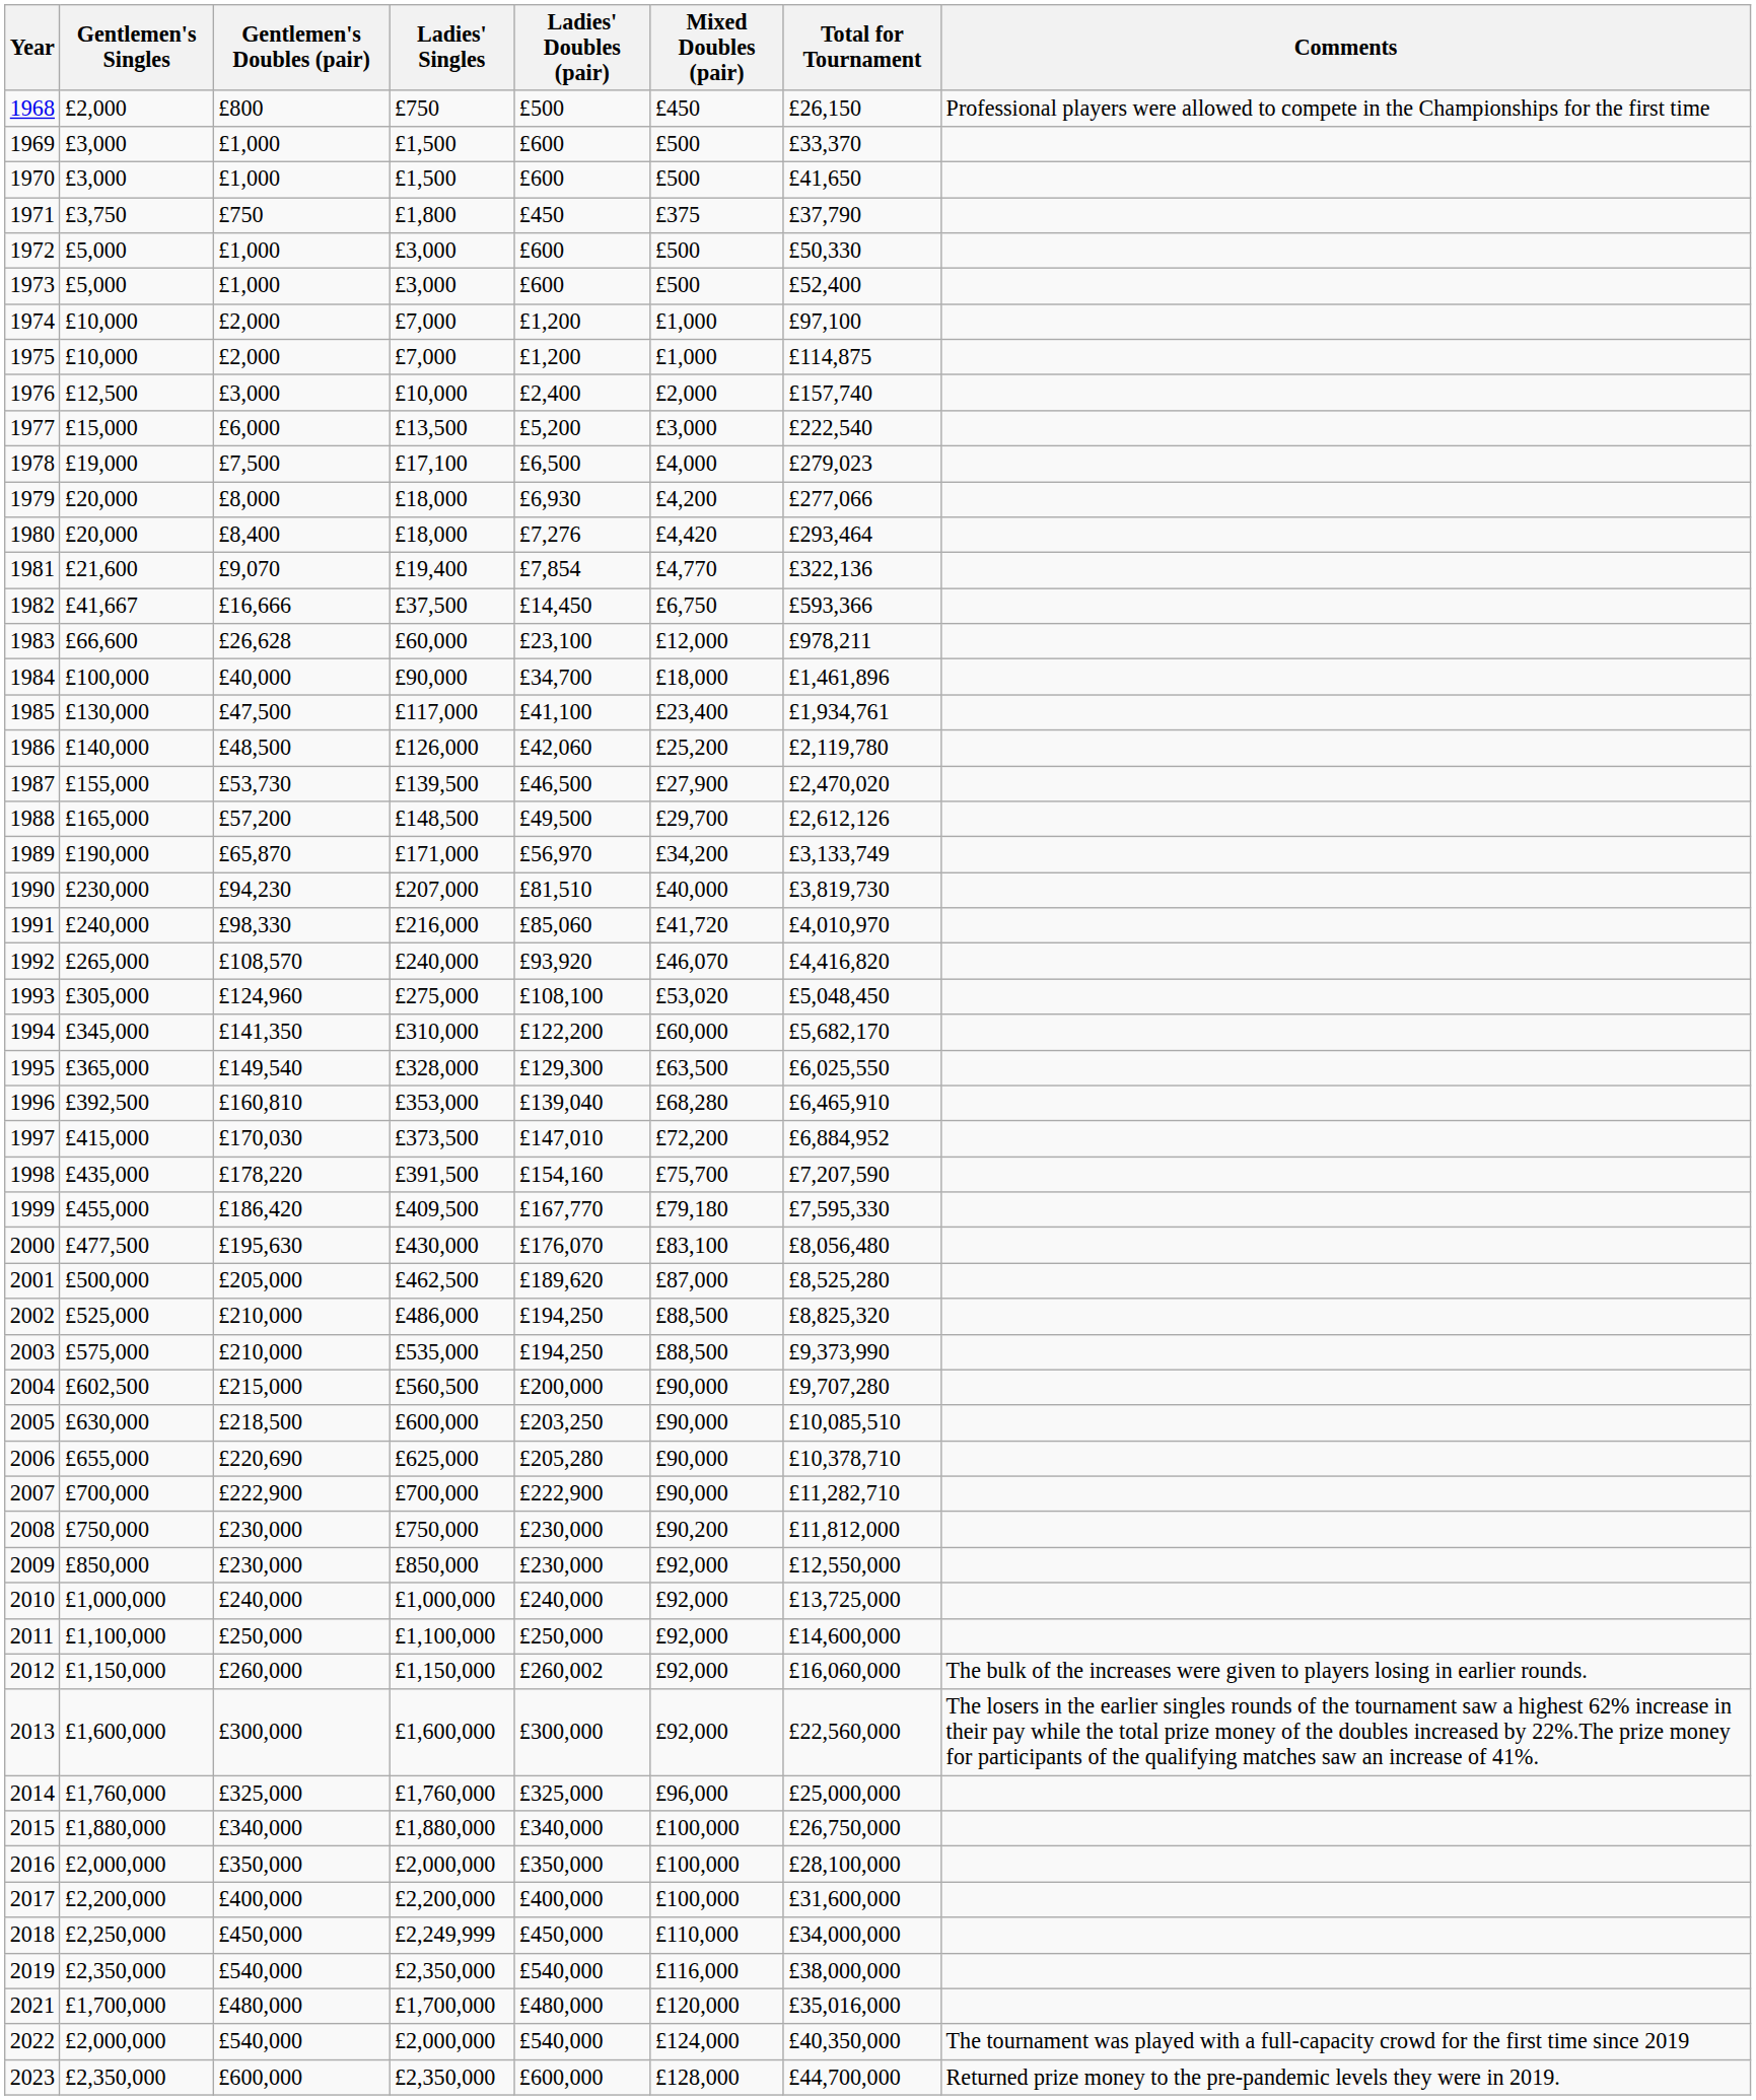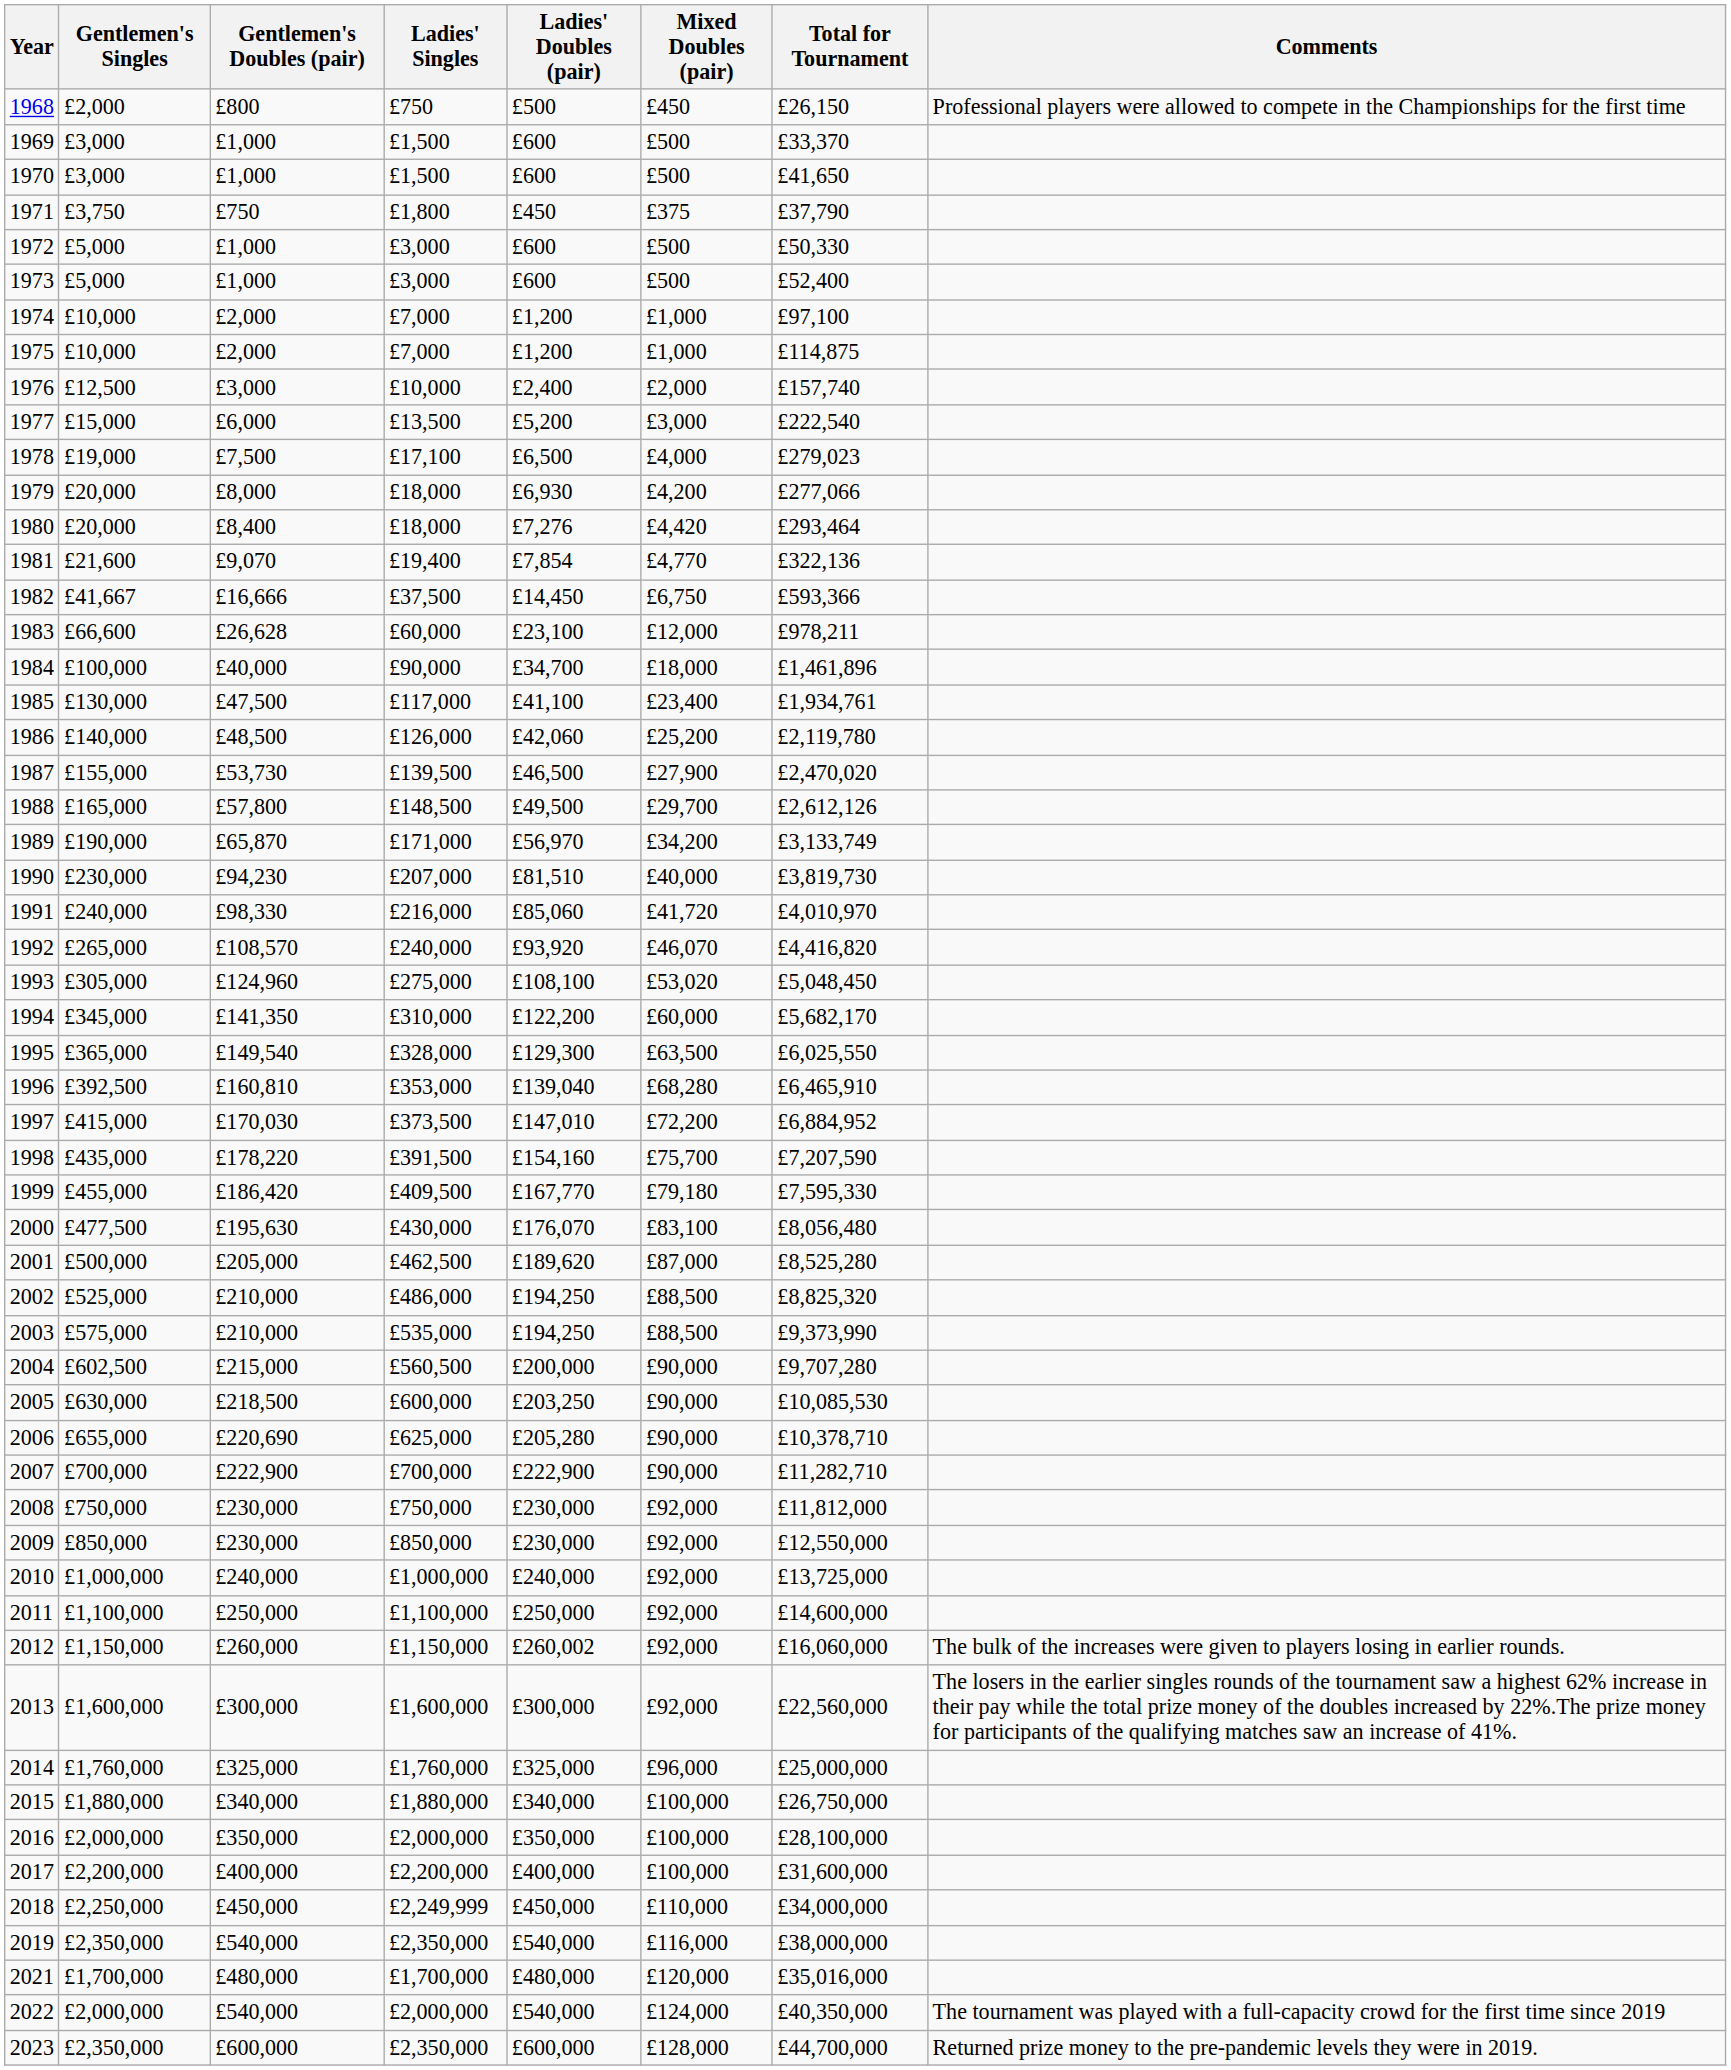 <table class="wikitable">
 <tr>
 <th>Year</th>
 <th>Gentlemen's Singles</th>
 <th>Gentlemen's Doubles (pair)</th>
 <th>Ladies' Singles</th>
 <th>Ladies' Doubles (pair)</th>
 <th>Mixed Doubles (pair)</th>
 <th>Total for Tournament</th>
 <th>Comments</th>
 </tr>
 <tr>
 <td><a href='#'>1968</a></td>
 <td>£2,000</td>
 <td>£800</td>
 <td>£750</td>
 <td>£500</td>
 <td>£450</td>
 <td>£26,150</td>
 <td>Professional players were allowed to compete in the Championships for the first time</td>
 </tr>
 <tr>
 <td>1969</td>
 <td>£3,000</td>
 <td>£1,000</td>
 <td>£1,500</td>
 <td>£600</td>
 <td>£500</td>
 <td>£33,370</td>
 <td></td>
 </tr>
 <tr>
 <td>1970</td>
 <td>£3,000</td>
 <td>£1,000</td>
 <td>£1,500</td>
 <td>£600</td>
 <td>£500</td>
 <td>£41,650</td>
 <td></td>
 </tr>
 <tr>
 <td>1971</td>
 <td>£3,750</td>
 <td>£750</td>
 <td>£1,800</td>
 <td>£450</td>
 <td>£375</td>
 <td>£37,790</td>
 <td></td>
 </tr>
 <tr>
 <td>1972</td>
 <td>£5,000</td>
 <td>£1,000</td>
 <td>£3,000</td>
 <td>£600</td>
 <td>£500</td>
 <td>£50,330</td>
 <td></td>
 </tr>
 <tr>
 <td>1973</td>
 <td>£5,000</td>
 <td>£1,000</td>
 <td>£3,000</td>
 <td>£600</td>
 <td>£500</td>
 <td>£52,400</td>
 <td></td>
 </tr>
 <tr>
 <td>1974</td>
 <td>£10,000</td>
 <td>£2,000</td>
 <td>£7,000</td>
 <td>£1,200</td>
 <td>£1,000</td>
 <td>£97,100</td>
 <td></td>
 </tr>
 <tr>
 <td>1975</td>
 <td>£10,000</td>
 <td>£2,000</td>
 <td>£7,000</td>
 <td>£1,200</td>
 <td>£1,000</td>
 <td>£114,875</td>
 <td></td>
 </tr>
 <tr>
 <td>1976</td>
 <td>£12,500</td>
 <td>£3,000</td>
 <td>£10,000</td>
 <td>£2,400</td>
 <td>£2,000</td>
 <td>£157,740</td>
 <td></td>
 </tr>
 <tr>
 <td>1977</td>
 <td>£15,000</td>
 <td>£6,000</td>
 <td>£13,500</td>
 <td>£5,200</td>
 <td>£3,000</td>
 <td>£222,540</td>
 <td></td>
 </tr>
 <tr>
 <td>1978</td>
 <td>£19,000</td>
 <td>£7,500</td>
 <td>£17,100</td>
 <td>£6,500</td>
 <td>£4,000</td>
 <td>£279,023</td>
 <td></td>
 </tr>
 <tr>
 <td>1979</td>
 <td>£20,000</td>
 <td>£8,000</td>
 <td>£18,000</td>
 <td>£6,930</td>
 <td>£4,200</td>
 <td>£277,066</td>
 <td></td>
 </tr>
 <tr>
 <td>1980</td>
 <td>£20,000</td>
 <td>£8,400</td>
 <td>£18,000</td>
 <td>£7,276</td>
 <td>£4,420</td>
 <td>£293,464</td>
 <td></td>
 </tr>
 <tr>
 <td>1981</td>
 <td>£21,600</td>
 <td>£9,070</td>
 <td>£19,400</td>
 <td>£7,854</td>
 <td>£4,770</td>
 <td>£322,136</td>
 <td></td>
 </tr>
 <tr>
 <td>1982</td>
 <td>£41,667</td>
 <td>£16,666</td>
 <td>£37,500</td>
 <td>£14,450</td>
 <td>£6,750</td>
 <td>£593,366</td>
 <td></td>
 </tr>
 <tr>
 <td>1983</td>
 <td>£66,600</td>
 <td>£26,628</td>
 <td>£60,000</td>
 <td>£23,100</td>
 <td>£12,000</td>
 <td>£978,211</td>
 <td></td>
 </tr>
 <tr>
 <td>1984</td>
 <td>£100,000</td>
 <td>£40,000</td>
 <td>£90,000</td>
 <td>£34,700</td>
 <td>£18,000</td>
 <td>£1,461,896</td>
 <td></td>
 </tr>
 <tr>
 <td>1985</td>
 <td>£130,000</td>
 <td>£47,500</td>
 <td>£117,000</td>
 <td>£41,100</td>
 <td>£23,400</td>
 <td>£1,934,761</td>
 <td></td>
 </tr>
 <tr>
 <td>1986</td>
 <td>£140,000</td>
 <td>£48,500</td>
 <td>£126,000</td>
 <td>£42,060</td>
 <td>£25,200</td>
 <td>£2,119,780</td>
 <td></td>
 </tr>
 <tr>
 <td>1987</td>
 <td>£155,000</td>
 <td>£53,730</td>
 <td>£139,500</td>
 <td>£46,500</td>
 <td>£27,900</td>
 <td>£2,470,020</td>
 <td></td>
 </tr>
 <tr>
 <td>1988</td>
 <td>£165,000</td>
-<td>£57,200</td>
+<td>£57,800</td>
 <td>£148,500</td>
 <td>£49,500</td>
 <td>£29,700</td>
 <td>£2,612,126</td>
 <td></td>
 </tr>
 <tr>
 <td>1989</td>
 <td>£190,000</td>
 <td>£65,870</td>
 <td>£171,000</td>
 <td>£56,970</td>
 <td>£34,200</td>
 <td>£3,133,749</td>
 <td></td>
 </tr>
 <tr>
 <td>1990</td>
 <td>£230,000</td>
 <td>£94,230</td>
 <td>£207,000</td>
 <td>£81,510</td>
 <td>£40,000</td>
 <td>£3,819,730</td>
 <td></td>
 </tr>
 <tr>
 <td>1991</td>
 <td>£240,000</td>
 <td>£98,330</td>
 <td>£216,000</td>
 <td>£85,060</td>
 <td>£41,720</td>
 <td>£4,010,970</td>
 <td></td>
 </tr>
 <tr>
 <td>1992</td>
 <td>£265,000</td>
 <td>£108,570</td>
 <td>£240,000</td>
 <td>£93,920</td>
 <td>£46,070</td>
 <td>£4,416,820</td>
 <td></td>
 </tr>
 <tr>
 <td>1993</td>
 <td>£305,000</td>
 <td>£124,960</td>
 <td>£275,000</td>
 <td>£108,100</td>
 <td>£53,020</td>
 <td>£5,048,450</td>
 <td></td>
 </tr>
 <tr>
 <td>1994</td>
 <td>£345,000</td>
 <td>£141,350</td>
 <td>£310,000</td>
 <td>£122,200</td>
 <td>£60,000</td>
 <td>£5,682,170</td>
 <td></td>
 </tr>
 <tr>
 <td>1995</td>
 <td>£365,000</td>
 <td>£149,540</td>
 <td>£328,000</td>
 <td>£129,300</td>
 <td>£63,500</td>
 <td>£6,025,550</td>
 <td></td>
 </tr>
 <tr>
 <td>1996</td>
 <td>£392,500</td>
 <td>£160,810</td>
 <td>£353,000</td>
 <td>£139,040</td>
 <td>£68,280</td>
 <td>£6,465,910</td>
 <td></td>
 </tr>
 <tr>
 <td>1997</td>
 <td>£415,000</td>
 <td>£170,030</td>
 <td>£373,500</td>
 <td>£147,010</td>
 <td>£72,200</td>
 <td>£6,884,952</td>
 <td></td>
 </tr>
 <tr>
 <td>1998</td>
 <td>£435,000</td>
 <td>£178,220</td>
 <td>£391,500</td>
 <td>£154,160</td>
 <td>£75,700</td>
 <td>£7,207,590</td>
 <td></td>
 </tr>
 <tr>
 <td>1999</td>
 <td>£455,000</td>
 <td>£186,420</td>
 <td>£409,500</td>
 <td>£167,770</td>
 <td>£79,180</td>
 <td>£7,595,330</td>
 <td></td>
 </tr>
 <tr>
 <td>2000</td>
 <td>£477,500</td>
 <td>£195,630</td>
 <td>£430,000</td>
 <td>£176,070</td>
 <td>£83,100</td>
 <td>£8,056,480</td>
 <td></td>
 </tr>
 <tr>
 <td>2001</td>
 <td>£500,000</td>
 <td>£205,000</td>
 <td>£462,500</td>
 <td>£189,620</td>
 <td>£87,000</td>
 <td>£8,525,280</td>
 <td></td>
 </tr>
 <tr>
 <td>2002</td>
 <td>£525,000</td>
 <td>£210,000</td>
 <td>£486,000</td>
 <td>£194,250</td>
 <td>£88,500</td>
 <td>£8,825,320</td>
 <td></td>
 </tr>
 <tr>
 <td>2003</td>
 <td>£575,000</td>
 <td>£210,000</td>
 <td>£535,000</td>
 <td>£194,250</td>
 <td>£88,500</td>
 <td>£9,373,990</td>
 <td></td>
 </tr>
 <tr>
 <td>2004</td>
 <td>£602,500</td>
 <td>£215,000</td>
 <td>£560,500</td>
 <td>£200,000</td>
 <td>£90,000</td>
 <td>£9,707,280</td>
 <td></td>
 </tr>
 <tr>
 <td>2005</td>
 <td>£630,000</td>
 <td>£218,500</td>
 <td>£600,000</td>
 <td>£203,250</td>
 <td>£90,000</td>
-<td>£10,085,510</td>
+<td>£10,085,530</td>
 <td></td>
 </tr>
 <tr>
 <td>2006</td>
 <td>£655,000</td>
 <td>£220,690</td>
 <td>£625,000</td>
 <td>£205,280</td>
 <td>£90,000</td>
 <td>£10,378,710</td>
 <td></td>
 </tr>
 <tr>
 <td>2007</td>
 <td>£700,000</td>
 <td>£222,900</td>
 <td>£700,000</td>
 <td>£222,900</td>
 <td>£90,000</td>
 <td>£11,282,710</td>
 <td></td>
 </tr>
 <tr>
 <td>2008</td>
 <td>£750,000</td>
 <td>£230,000</td>
 <td>£750,000</td>
 <td>£230,000</td>
-<td>£90,200</td>
+<td>£92,000</td>
 <td>£11,812,000</td>
 <td></td>
 </tr>
 <tr>
 <td>2009</td>
 <td>£850,000</td>
 <td>£230,000</td>
 <td>£850,000</td>
 <td>£230,000</td>
 <td>£92,000</td>
 <td>£12,550,000</td>
 <td></td>
 </tr>
 <tr>
 <td>2010</td>
 <td>£1,000,000</td>
 <td>£240,000</td>
 <td>£1,000,000</td>
 <td>£240,000</td>
 <td>£92,000</td>
 <td>£13,725,000</td>
 <td></td>
 </tr>
 <tr>
 <td>2011</td>
 <td>£1,100,000</td>
 <td>£250,000</td>
 <td>£1,100,000</td>
 <td>£250,000</td>
 <td>£92,000</td>
 <td>£14,600,000</td>
 <td></td>
 </tr>
 <tr>
 <td>2012</td>
 <td>£1,150,000</td>
 <td>£260,000</td>
 <td>£1,150,000</td>
 <td>£260,002</td>
 <td>£92,000</td>
 <td>£16,060,000</td>
 <td>The bulk of the increases were given to players losing in earlier rounds.</td>
 </tr>
 <tr>
 <td>2013</td>
 <td>£1,600,000</td>
 <td>£300,000</td>
 <td>£1,600,000</td>
 <td>£300,000</td>
 <td>£92,000</td>
 <td>£22,560,000</td>
 <td>The losers in the earlier singles rounds of the tournament saw a highest 62% increase in their pay while the total prize money of the doubles increased by 22%.The prize money for participants of the qualifying matches saw an increase of 41%.</td>
 </tr>
 <tr>
 <td>2014</td>
 <td>£1,760,000</td>
 <td>£325,000</td>
 <td>£1,760,000</td>
 <td>£325,000</td>
 <td>£96,000</td>
 <td>£25,000,000</td>
 <td></td>
 </tr>
 <tr>
 <td>2015</td>
 <td>£1,880,000</td>
 <td>£340,000</td>
 <td>£1,880,000</td>
 <td>£340,000</td>
 <td>£100,000</td>
 <td>£26,750,000</td>
 <td></td>
 </tr>
 <tr>
 <td>2016</td>
 <td>£2,000,000</td>
 <td>£350,000</td>
 <td>£2,000,000</td>
 <td>£350,000</td>
 <td>£100,000</td>
 <td>£28,100,000</td>
 <td></td>
 </tr>
 <tr>
 <td>2017</td>
 <td>£2,200,000</td>
 <td>£400,000</td>
 <td>£2,200,000</td>
 <td>£400,000</td>
 <td>£100,000</td>
 <td>£31,600,000</td>
 <td></td>
 </tr>
 <tr>
 <td>2018</td>
 <td>£2,250,000</td>
 <td>£450,000</td>
 <td>£2,249,999</td>
 <td>£450,000</td>
 <td>£110,000</td>
 <td>£34,000,000</td>
 <td></td>
 </tr>
 <tr>
 <td>2019</td>
 <td>£2,350,000</td>
 <td>£540,000</td>
 <td>£2,350,000</td>
 <td>£540,000</td>
 <td>£116,000</td>
 <td>£38,000,000</td>
 <td></td>
 </tr>
 <tr>
 <td>2021</td>
 <td>£1,700,000</td>
 <td>£480,000</td>
 <td>£1,700,000</td>
 <td>£480,000</td>
 <td>£120,000</td>
 <td>£35,016,000</td>
 <td></td>
 </tr>
 <tr>
 <td>2022</td>
 <td>£2,000,000</td>
 <td>£540,000</td>
 <td>£2,000,000</td>
 <td>£540,000</td>
 <td>£124,000</td>
 <td>£40,350,000</td>
 <td>The tournament was played with a full-capacity crowd for the first time since 2019</td>
 </tr>
 <tr>
 <td>2023</td>
 <td>£2,350,000</td>
 <td>£600,000</td>
 <td>£2,350,000</td>
 <td>£600,000</td>
 <td>£128,000</td>
 <td>£44,700,000</td>
 <td>Returned prize money to the pre-pandemic levels they were in 2019.</td>
 </tr>
 </table>
